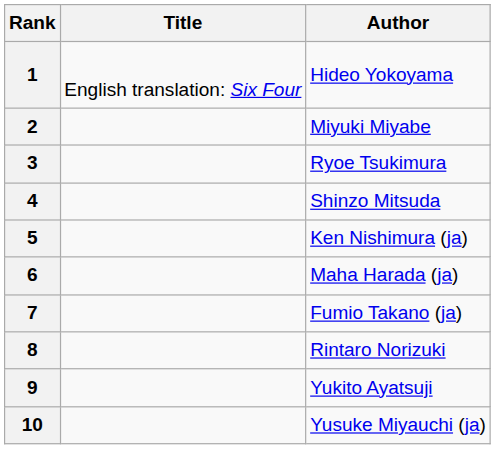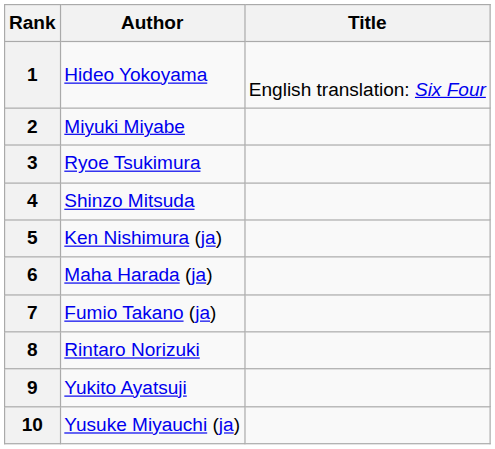 <table class="wikitable sortable" style="font-size:1.00em; line-height:1.5em;">
 <tr>
 <th>Rank</th>
+<th>Author</th>
 <th>Title</th>
-<th>Author</th>
 </tr>
 <tr>
 <th>1</th>
+<td><a href='#'>Hideo Yokoyama</a></td>
 <td><br>English translation: <em><a href='#'>Six Four</a></em></td>
-<td><a href='#'>Hideo Yokoyama</a></td>
 </tr>
 <tr>
 <th>2</th>
+<td><a href='#'>Miyuki Miyabe</a></td>
 <td></td>
-<td><a href='#'>Miyuki Miyabe</a></td>
 </tr>
 <tr>
 <th>3</th>
+<td><a href='#'>Ryoe Tsukimura</a></td>
 <td></td>
-<td><a href='#'>Ryoe Tsukimura</a></td>
 </tr>
 <tr>
 <th>4</th>
+<td><a href='#'>Shinzo Mitsuda</a></td>
 <td></td>
-<td><a href='#'>Shinzo Mitsuda</a></td>
 </tr>
 <tr>
 <th>5</th>
+<td><a href='#'>Ken Nishimura</a> (<a href='#'>ja</a>)</td>
 <td></td>
-<td><a href='#'>Ken Nishimura</a> (<a href='#'>ja</a>)</td>
 </tr>
 <tr>
 <th>6</th>
+<td><a href='#'>Maha Harada</a> (<a href='#'>ja</a>)</td>
 <td></td>
-<td><a href='#'>Maha Harada</a> (<a href='#'>ja</a>)</td>
 </tr>
 <tr>
 <th>7</th>
+<td><a href='#'>Fumio Takano</a> (<a href='#'>ja</a>)</td>
 <td></td>
-<td><a href='#'>Fumio Takano</a> (<a href='#'>ja</a>)</td>
 </tr>
 <tr>
 <th>8</th>
+<td><a href='#'>Rintaro Norizuki</a></td>
 <td></td>
-<td><a href='#'>Rintaro Norizuki</a></td>
 </tr>
 <tr>
 <th>9</th>
+<td><a href='#'>Yukito Ayatsuji</a></td>
 <td></td>
-<td><a href='#'>Yukito Ayatsuji</a></td>
 </tr>
 <tr>
 <th>10</th>
+<td><a href='#'>Yusuke Miyauchi</a> (<a href='#'>ja</a>)</td>
 <td></td>
-<td><a href='#'>Yusuke Miyauchi</a> (<a href='#'>ja</a>)</td>
 </tr>
 </table>
